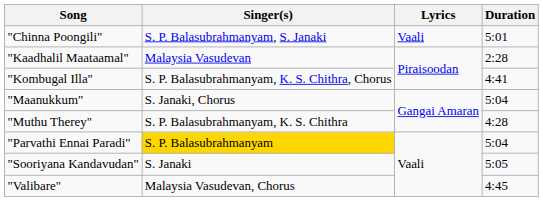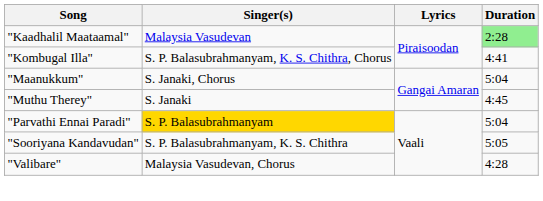 <table class="wikitable" style="font-size:95%;">
 <tr>
 <th>Song</th>
 <th>Singer(s)</th>
 <th>Lyrics</th>
 <th>Duration</th>
 </tr>
 <tr>
-<td>"Chinna Poongili"</td>
-<td><a href='#'>S. P. Balasubrahmanyam</a>, <a href='#'>S. Janaki</a></td>
-<td><a href='#'>Vaali</a></td>
-<td>5:01</td>
-</tr>
-<tr>
 <td>"Kaadhalil Maataamal"</td>
 <td><a href='#'>Malaysia Vasudevan</a></td>
 <td rowspan=2><a href='#'>Piraisoodan</a></td>
-<td>2:28</td>
+<td style="background: lightgreen;">2:28</td>
 </tr>
 <tr>
 <td>"Kombugal Illa"</td>
 <td>S. P. Balasubrahmanyam, <a href='#'>K. S. Chithra</a>, Chorus</td>
 <td>4:41</td>
 </tr>
 <tr>
 <td>"Maanukkum"</td>
 <td>S. Janaki, Chorus</td>
 <td rowspan=2><a href='#'>Gangai Amaran</a></td>
 <td>5:04</td>
 </tr>
 <tr>
 <td>"Muthu Therey"</td>
-<td>S. P. Balasubrahmanyam, K. S. Chithra</td>
-<td>4:28</td>
+<td>S. Janaki</td>
+<td>4:45</td>
 </tr>
 <tr>
 <td>"Parvathi Ennai Paradi"</td>
 <td style="background: gold;">S. P. Balasubrahmanyam</td>
 <td rowspan=3>Vaali</td>
 <td>5:04</td>
 </tr>
 <tr>
 <td>"Sooriyana Kandavudan"</td>
-<td>S. Janaki</td>
+<td>S. P. Balasubrahmanyam, K. S. Chithra</td>
 <td>5:05</td>
 </tr>
 <tr>
 <td>"Valibare"</td>
 <td>Malaysia Vasudevan, Chorus</td>
-<td>4:45</td>
+<td>4:28</td>
 </tr>
 </table>
